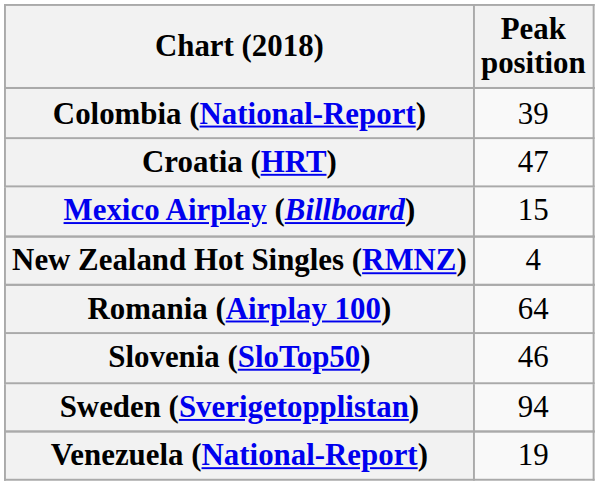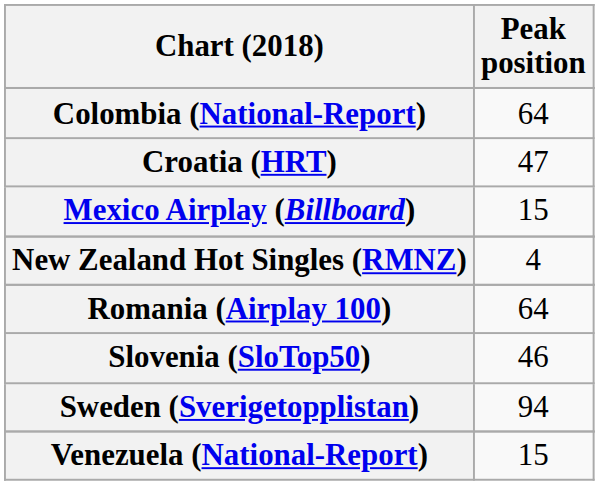 <table class="wikitable sortable plainrowheaders" style="text-align:center">
 <tr>
 <th scope="col">Chart (2018)</th>
 <th scope="col">Peak<br> position</th>
 </tr>
 <tr>
 </tr>
 <tr>
 </tr>
 <tr>
 </tr>
 <tr>
 </tr>
 <tr>
 </tr>
 <tr>
 </tr>
 <tr>
 <th scope="row">Colombia (<a href='#'>National-Report</a>)</th>
-<td>39</td>
+<td>64</td>
 </tr>
 <tr>
 <th scope="row">Croatia (<a href='#'>HRT</a>)</th>
 <td>47</td>
 </tr>
 <tr>
 <th scope="row"><a href='#'>Mexico Airplay</a> (<em><a href='#'>Billboard</a></em>)</th>
 <td>15</td>
 </tr>
 <tr>
 </tr>
 <tr>
 </tr>
 <tr>
 <th scope="row">New Zealand Hot Singles (<a href='#'>RMNZ</a>)</th>
 <td>4</td>
 </tr>
 <tr>
 </tr>
 <tr>
 <th scope="row">Romania (<a href='#'>Airplay 100</a>)</th>
 <td>64</td>
 </tr>
 <tr>
 <th scope="row">Slovenia (<a href='#'>SloTop50</a>)</th>
 <td>46</td>
 </tr>
 <tr>
 <th scope="row">Sweden (<a href='#'>Sverigetopplistan</a>)</th>
 <td>94</td>
 </tr>
 <tr>
 </tr>
 <tr>
 </tr>
 <tr>
 </tr>
 <tr>
 </tr>
 <tr>
 <th scope="row">Venezuela (<a href='#'>National-Report</a>)</th>
-<td>19</td>
+<td>15</td>
 </tr>
 </table>
